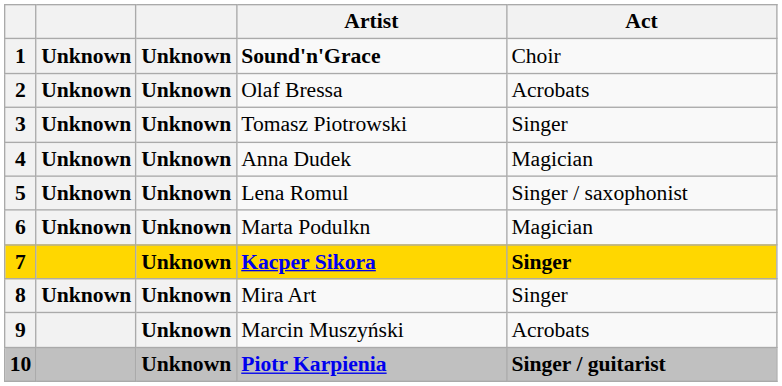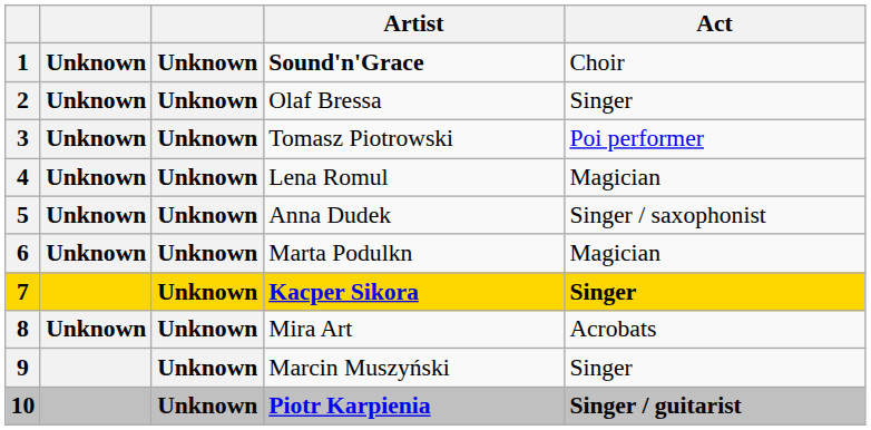 <table class="wikitable sortable">
 <tr>
 <th></th>
 <th></th>
 <th></th>
 <th style="width:35%;">Artist</th>
 <th style="width:35%;">Act</th>
 </tr>
 <tr>
 <th>1</th>
 <th>Unknown</th>
 <th>Unknown</th>
 <td><strong>Sound'n'Grace</strong></td>
 <td>Choir</td>
 </tr>
 <tr>
 <th>2</th>
 <th>Unknown</th>
 <th>Unknown</th>
 <td>Olaf Bressa</td>
-<td>Acrobats</td>
+<td>Singer</td>
 </tr>
 <tr>
 <th>3</th>
 <th>Unknown</th>
 <th>Unknown</th>
 <td>Tomasz Piotrowski</td>
-<td>Singer</td>
+<td><a href='#'>Poi performer</a></td>
 </tr>
 <tr>
 <th>4</th>
 <th>Unknown</th>
 <th>Unknown</th>
-<td>Anna Dudek</td>
+<td>Lena Romul</td>
 <td>Magician</td>
 </tr>
 <tr>
 <th>5</th>
 <th>Unknown</th>
 <th>Unknown</th>
-<td>Lena Romul</td>
+<td>Anna Dudek</td>
 <td>Singer / saxophonist</td>
 </tr>
 <tr>
 <th>6</th>
 <th>Unknown</th>
 <th>Unknown</th>
 <td>Marta Podulkn</td>
 <td>Magician</td>
 </tr>
 <tr>
 <th style="background:gold;">7</th>
 <th style="background:gold;"></th>
 <th style="background:gold;">Unknown</th>
 <td style="background:gold;"><strong><a href='#'>Kacper Sikora</a></strong></td>
 <td style="background:gold;"><strong>Singer</strong></td>
 </tr>
 <tr>
 <th>8</th>
 <th>Unknown</th>
 <th>Unknown</th>
 <td>Mira Art</td>
-<td>Singer</td>
+<td>Acrobats</td>
 </tr>
 <tr>
 <th>9</th>
 <th></th>
 <th>Unknown</th>
 <td>Marcin Muszyński</td>
-<td>Acrobats</td>
+<td>Singer</td>
 </tr>
 <tr>
 <th style="background:silver;">10</th>
 <th style="background:silver;"></th>
 <th style="background:silver;">Unknown</th>
 <td style="background:silver;"><strong><a href='#'>Piotr Karpienia</a></strong></td>
 <td style="background:silver;"><strong>Singer / guitarist</strong></td>
 </tr>
 </table>
